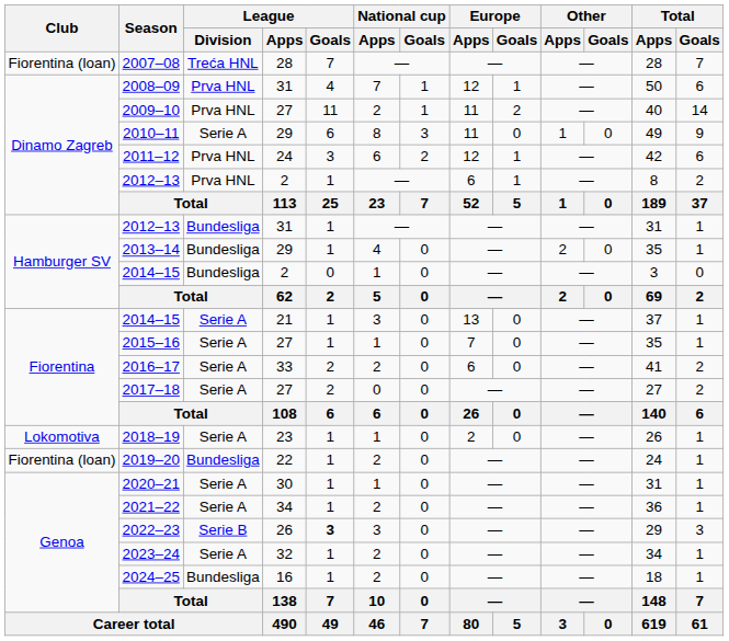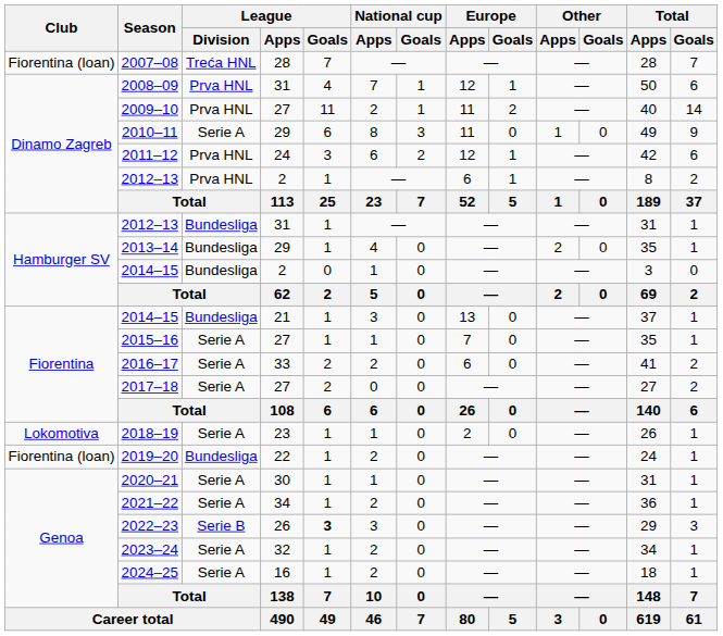 <table class="wikitable" style="text-align: center">
 <tr>
 <th rowspan="2">Club</th>
 <th rowspan="2">Season</th>
 <th colspan="3">League</th>
 <th colspan="2">National cup</th>
 <th colspan="2">Europe</th>
 <th colspan="2">Other</th>
 <th colspan="2">Total</th>
 </tr>
 <tr>
 <th>Division</th>
 <th>Apps</th>
 <th>Goals</th>
 <th>Apps</th>
 <th>Goals</th>
 <th>Apps</th>
 <th>Goals</th>
 <th>Apps</th>
 <th>Goals</th>
 <th>Apps</th>
 <th>Goals</th>
 </tr>
 <tr>
 <td>Fiorentina (loan)</td>
 <td><a href='#'>2007–08</a></td>
 <td><a href='#'>Treća HNL</a></td>
 <td>28</td>
 <td>7</td>
 <td colspan="2">—</td>
 <td colspan="2">—</td>
 <td colspan="2">—</td>
 <td>28</td>
 <td>7</td>
 </tr>
 <tr>
 <td rowspan="6"><a href='#'>Dinamo Zagreb</a></td>
 <td><a href='#'>2008–09</a></td>
 <td><a href='#'>Prva HNL</a></td>
 <td>31</td>
 <td>4</td>
 <td>7</td>
 <td>1</td>
 <td>12</td>
 <td>1</td>
 <td colspan="2">—</td>
 <td>50</td>
 <td>6</td>
 </tr>
 <tr>
 <td><a href='#'>2009–10</a></td>
 <td>Prva HNL</td>
 <td>27</td>
 <td>11</td>
 <td>2</td>
 <td>1</td>
 <td>11</td>
 <td>2</td>
 <td colspan="2">—</td>
 <td>40</td>
 <td>14</td>
 </tr>
 <tr>
 <td><a href='#'>2010–11</a></td>
 <td>Serie A</td>
 <td>29</td>
 <td>6</td>
 <td>8</td>
 <td>3</td>
 <td>11</td>
 <td>0</td>
 <td>1</td>
 <td>0</td>
 <td>49</td>
 <td>9</td>
 </tr>
 <tr>
 <td><a href='#'>2011–12</a></td>
 <td>Prva HNL</td>
 <td>24</td>
 <td>3</td>
 <td>6</td>
 <td>2</td>
 <td>12</td>
 <td>1</td>
 <td colspan="2">—</td>
 <td>42</td>
 <td>6</td>
 </tr>
 <tr>
 <td><a href='#'>2012–13</a></td>
 <td>Prva HNL</td>
 <td>2</td>
 <td>1</td>
 <td colspan="2">—</td>
 <td>6</td>
 <td>1</td>
 <td colspan="2">—</td>
 <td>8</td>
 <td>2</td>
 </tr>
 <tr>
 <th colspan="2">Total</th>
 <th>113</th>
 <th>25</th>
 <th>23</th>
 <th>7</th>
 <th>52</th>
 <th>5</th>
 <th>1</th>
 <th>0</th>
 <th>189</th>
 <th>37</th>
 </tr>
 <tr>
 <td rowspan="4"><a href='#'>Hamburger SV</a></td>
 <td><a href='#'>2012–13</a></td>
 <td><a href='#'>Bundesliga</a></td>
 <td>31</td>
 <td>1</td>
 <td colspan="2">—</td>
 <td colspan="2">—</td>
 <td colspan="2">—</td>
 <td>31</td>
 <td>1</td>
 </tr>
 <tr>
 <td><a href='#'>2013–14</a></td>
 <td>Bundesliga</td>
 <td>29</td>
 <td>1</td>
 <td>4</td>
 <td>0</td>
 <td colspan="2">—</td>
 <td>2</td>
 <td>0</td>
 <td>35</td>
 <td>1</td>
 </tr>
 <tr>
 <td><a href='#'>2014–15</a></td>
 <td>Bundesliga</td>
 <td>2</td>
 <td>0</td>
 <td>1</td>
 <td>0</td>
 <td colspan="2">—</td>
 <td colspan="2">—</td>
 <td>3</td>
 <td>0</td>
 </tr>
 <tr>
 <th colspan="2">Total</th>
 <th>62</th>
 <th>2</th>
 <th>5</th>
 <th>0</th>
 <th colspan="2">—</th>
 <th>2</th>
 <th>0</th>
 <th>69</th>
 <th>2</th>
 </tr>
 <tr>
 <td rowspan="5"><a href='#'>Fiorentina</a></td>
 <td><a href='#'>2014–15</a></td>
-<td><a href='#'>Serie A</a></td>
+<td><a href='#'>Bundesliga</a></td>
 <td>21</td>
 <td>1</td>
 <td>3</td>
 <td>0</td>
 <td>13</td>
 <td>0</td>
 <td colspan="2">—</td>
 <td>37</td>
 <td>1</td>
 </tr>
 <tr>
 <td><a href='#'>2015–16</a></td>
 <td>Serie A</td>
 <td>27</td>
 <td>1</td>
 <td>1</td>
 <td>0</td>
 <td>7</td>
 <td>0</td>
 <td colspan="2">—</td>
 <td>35</td>
 <td>1</td>
 </tr>
 <tr>
 <td><a href='#'>2016–17</a></td>
 <td>Serie A</td>
 <td>33</td>
 <td>2</td>
 <td>2</td>
 <td>0</td>
 <td>6</td>
 <td>0</td>
 <td colspan="2">—</td>
 <td>41</td>
 <td>2</td>
 </tr>
 <tr>
 <td><a href='#'>2017–18</a></td>
 <td>Serie A</td>
 <td>27</td>
 <td>2</td>
 <td>0</td>
 <td>0</td>
 <td colspan="2">—</td>
 <td colspan="2">—</td>
 <td>27</td>
 <td>2</td>
 </tr>
 <tr>
 <th colspan="2">Total</th>
 <th>108</th>
 <th>6</th>
 <th>6</th>
 <th>0</th>
 <th>26</th>
 <th>0</th>
 <th colspan="2">—</th>
 <th>140</th>
 <th>6</th>
 </tr>
 <tr>
 <td><a href='#'>Lokomotiva</a></td>
 <td><a href='#'>2018–19</a></td>
 <td>Serie A</td>
 <td>23</td>
 <td>1</td>
 <td>1</td>
 <td>0</td>
 <td>2</td>
 <td>0</td>
 <td colspan="2">—</td>
 <td>26</td>
 <td>1</td>
 </tr>
 <tr>
 <td>Fiorentina (loan)</td>
 <td><a href='#'>2019–20</a></td>
 <td><a href='#'>Bundesliga</a></td>
 <td>22</td>
 <td>1</td>
 <td>2</td>
 <td>0</td>
 <td colspan="2">—</td>
 <td colspan="2">—</td>
 <td>24</td>
 <td>1</td>
 </tr>
 <tr>
 <td rowspan="6"><a href='#'>Genoa</a></td>
 <td><a href='#'>2020–21</a></td>
 <td>Serie A</td>
 <td>30</td>
 <td>1</td>
 <td>1</td>
 <td>0</td>
 <td colspan="2">—</td>
 <td colspan="2">—</td>
 <td>31</td>
 <td>1</td>
 </tr>
 <tr>
 <td><a href='#'>2021–22</a></td>
 <td>Serie A</td>
 <td>34</td>
 <td>1</td>
 <td>2</td>
 <td>0</td>
 <td colspan="2">—</td>
 <td colspan="2">—</td>
 <td>36</td>
 <td>1</td>
 </tr>
 <tr>
 <td><a href='#'>2022–23</a></td>
 <td><a href='#'>Serie B</a></td>
 <td>26</td>
 <td><strong>3</strong></td>
 <td>3</td>
 <td>0</td>
 <td colspan="2">—</td>
 <td colspan="2">—</td>
 <td>29</td>
 <td>3</td>
 </tr>
 <tr>
 <td><a href='#'>2023–24</a></td>
 <td>Serie A</td>
 <td>32</td>
 <td>1</td>
 <td>2</td>
 <td>0</td>
 <td colspan="2">—</td>
 <td colspan="2">—</td>
 <td>34</td>
 <td>1</td>
 </tr>
 <tr>
 <td><a href='#'>2024–25</a></td>
-<td>Bundesliga</td>
+<td>Serie A</td>
 <td>16</td>
 <td>1</td>
 <td>2</td>
 <td>0</td>
 <td colspan="2">—</td>
 <td colspan="2">—</td>
 <td>18</td>
 <td>1</td>
 </tr>
 <tr>
 <th colspan="2">Total</th>
 <th>138</th>
 <th>7</th>
 <th>10</th>
 <th>0</th>
 <th colspan="2">—</th>
 <th colspan="2">—</th>
 <th>148</th>
 <th>7</th>
 </tr>
 <tr>
 <th colspan="3">Career total</th>
 <th>490</th>
 <th>49</th>
 <th>46</th>
 <th>7</th>
 <th>80</th>
 <th>5</th>
 <th>3</th>
 <th>0</th>
 <th>619</th>
 <th>61</th>
 </tr>
 </table>
